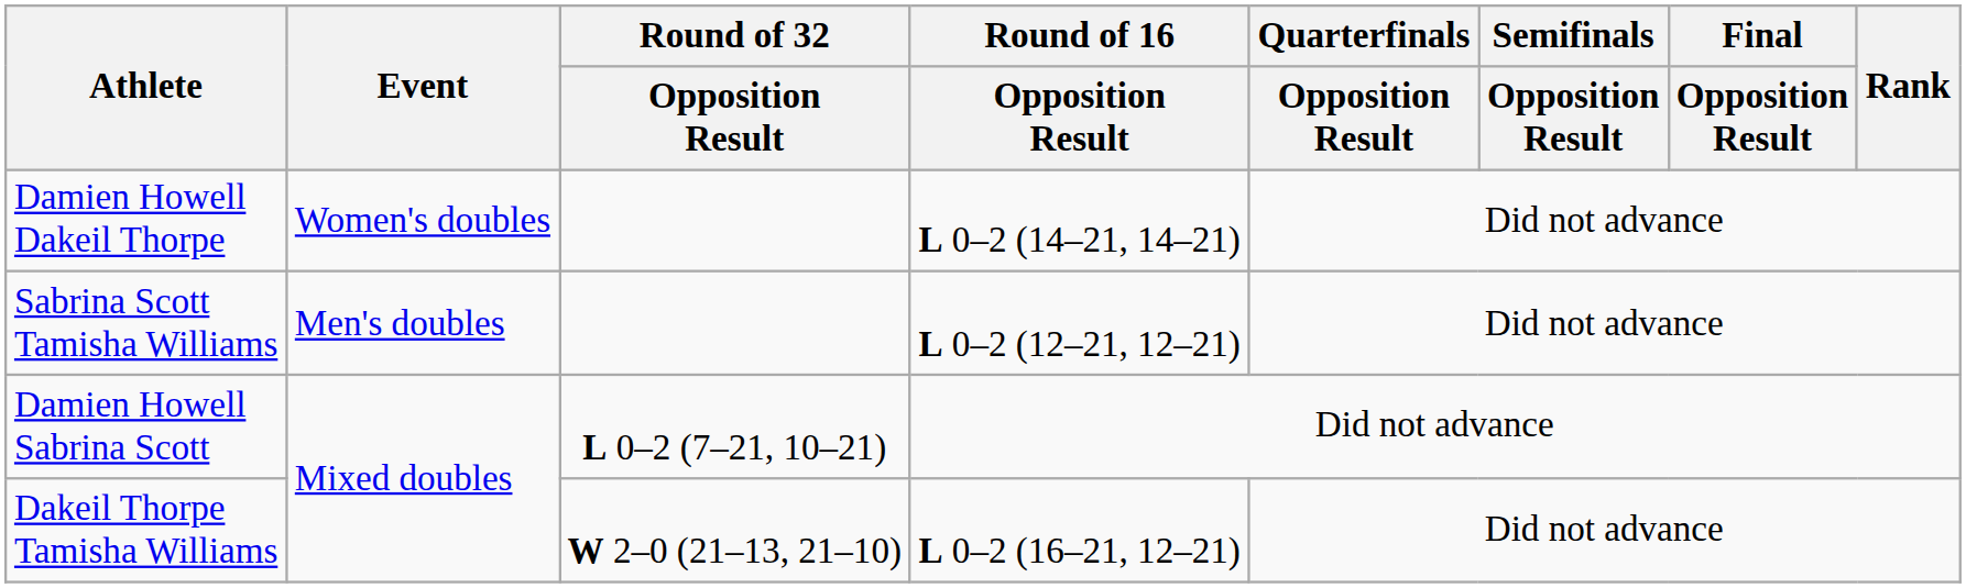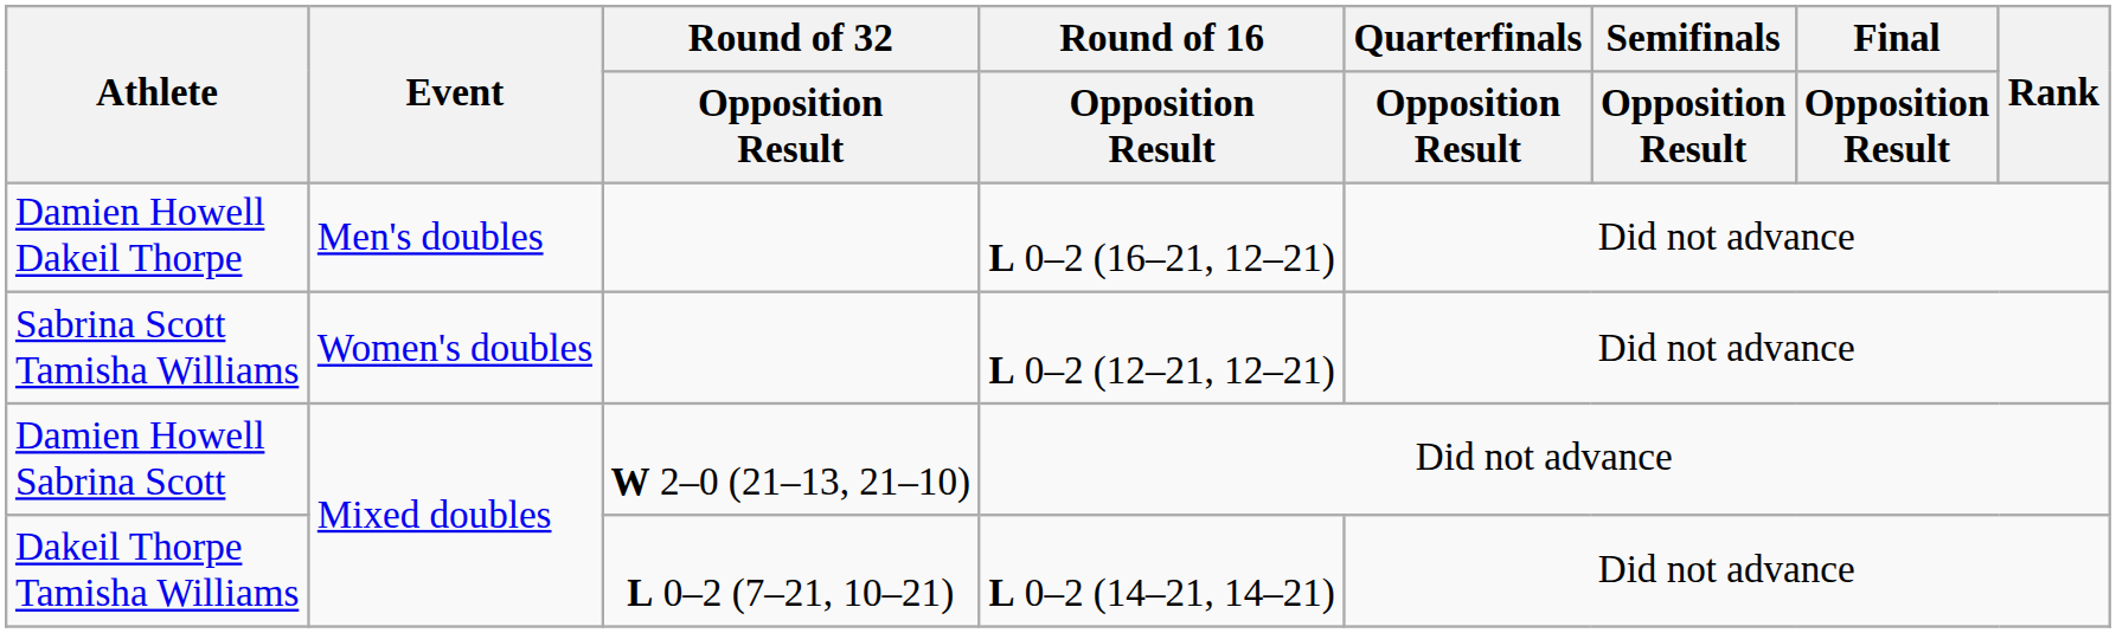 <table class="wikitable" style="font-size:90%">
 <tr>
 <th rowspan="2">Athlete</th>
 <th rowspan="2">Event</th>
 <th>Round of 32</th>
 <th>Round of 16</th>
 <th>Quarterfinals</th>
 <th>Semifinals</th>
 <th>Final</th>
 <th rowspan="2">Rank</th>
 </tr>
 <tr>
 <th>Opposition<br>Result</th>
 <th>Opposition<br>Result</th>
 <th>Opposition<br>Result</th>
 <th>Opposition<br>Result</th>
 <th>Opposition<br>Result</th>
 </tr>
 <tr align=center>
 <td align=left><a href='#'>Damien Howell</a><br><a href='#'>Dakeil Thorpe</a></td>
-<td align=left><a href='#'>Women's doubles</a></td>
+<td align=left><a href='#'>Men's doubles</a></td>
 <td></td>
-<td><br><strong>L</strong> 0–2 (14–21, 14–21)</td>
+<td><br><strong>L</strong> 0–2 (16–21, 12–21)</td>
 <td colspan=4>Did not advance</td>
 </tr>
 <tr align=center>
 <td align=left><a href='#'>Sabrina Scott</a><br><a href='#'>Tamisha Williams</a></td>
-<td align=left><a href='#'>Men's doubles</a></td>
+<td align=left><a href='#'>Women's doubles</a></td>
 <td></td>
 <td><br><strong>L</strong> 0–2 (12–21, 12–21)</td>
 <td colspan=4>Did not advance</td>
 </tr>
 <tr align=center>
 <td align=left><a href='#'>Damien Howell</a><br><a href='#'>Sabrina Scott</a></td>
 <td align=left rowspan=2><a href='#'>Mixed doubles</a></td>
-<td><br><strong>L</strong> 0–2 (7–21, 10–21)</td>
+<td><br><strong>W</strong> 2–0 (21–13, 21–10)</td>
 <td colspan=5>Did not advance</td>
 </tr>
 <tr align=center>
 <td align=left><a href='#'>Dakeil Thorpe</a><br><a href='#'>Tamisha Williams</a></td>
-<td><br><strong>W</strong> 2–0 (21–13, 21–10)</td>
-<td><br><strong>L</strong> 0–2 (16–21, 12–21)</td>
+<td><br><strong>L</strong> 0–2 (7–21, 10–21)</td>
+<td><br><strong>L</strong> 0–2 (14–21, 14–21)</td>
 <td colspan=4>Did not advance</td>
 </tr>
 </table>
